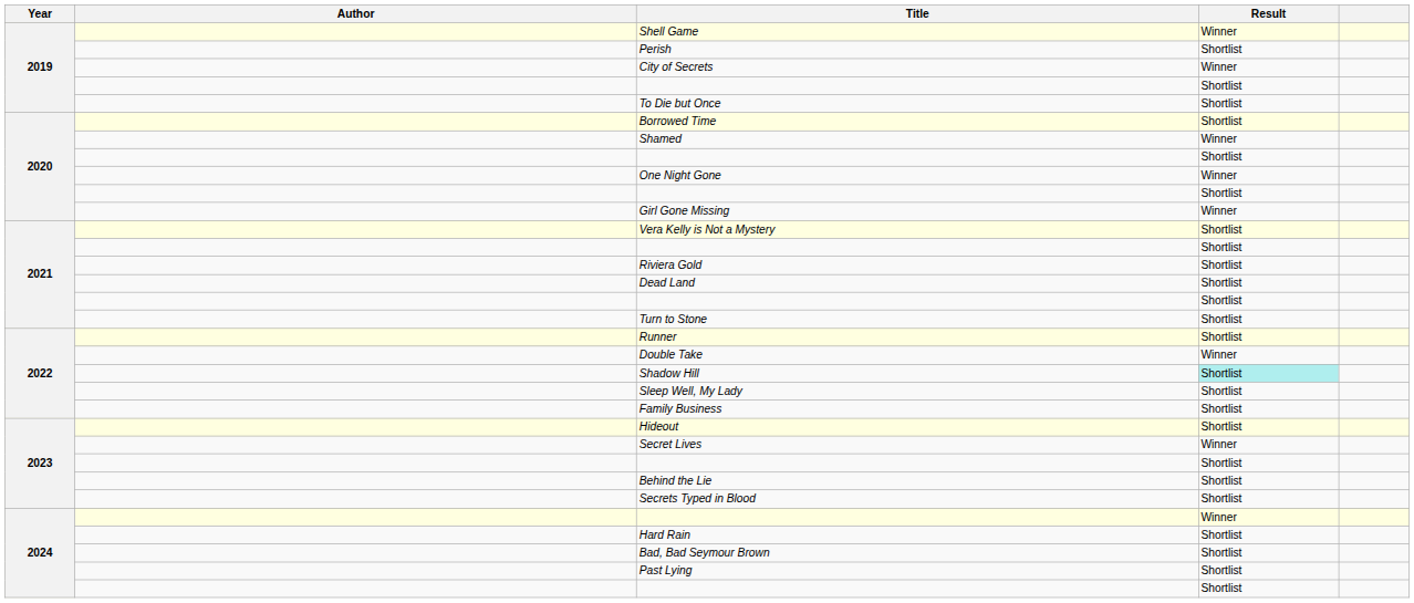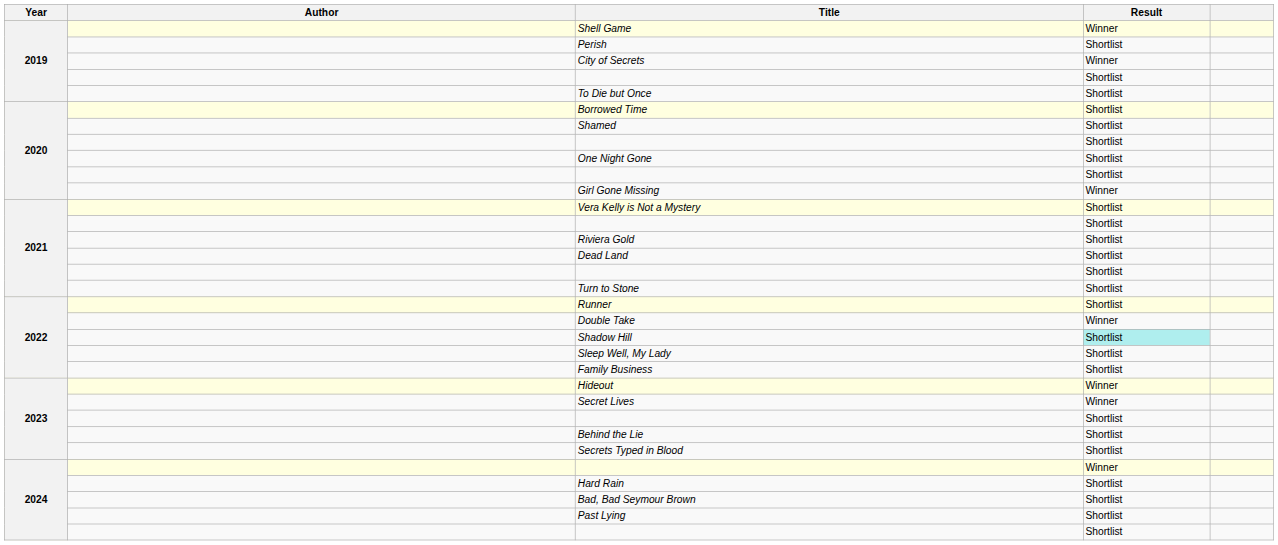 <table class="wikitable sortable mw-collapsible" style="width:100%">
 <tr>
 <th width="5%" scope="col">Year</th>
 <th width="40%" scope="col">Author</th>
 <th width="40%" scope="col">Title</th>
 <th width="10%" scope="col">Result</th>
 <th width="5%" scope="col"></th>
 </tr>
 <tr style="background:lightyellow">
 <th rowspan="5">2019</th>
 <td></td>
 <td><em>Shell Game</em></td>
 <td>Winner</td>
 <td></td>
 </tr>
 <tr>
 <td></td>
 <td><em>Perish</em></td>
 <td>Shortlist</td>
 <td></td>
 </tr>
 <tr>
 <td></td>
 <td><em>City of Secrets</em></td>
 <td>Winner</td>
 <td></td>
 </tr>
 <tr>
 <td></td>
 <td></td>
 <td>Shortlist</td>
 <td></td>
 </tr>
 <tr>
 <td></td>
 <td><em>To Die but Once</em></td>
 <td>Shortlist</td>
 <td></td>
 </tr>
 <tr style="background:lightyellow">
 <th rowspan="6">2020</th>
 <td></td>
 <td><em>Borrowed Time</em></td>
 <td>Shortlist</td>
 <td></td>
 </tr>
 <tr>
 <td></td>
 <td><em>Shamed</em></td>
-<td>Winner</td>
+<td>Shortlist</td>
 <td></td>
 </tr>
 <tr>
 <td></td>
 <td></td>
 <td>Shortlist</td>
 <td></td>
 </tr>
 <tr>
 <td></td>
 <td><em>One Night Gone</em></td>
-<td>Winner</td>
+<td>Shortlist</td>
 <td></td>
 </tr>
 <tr>
 <td></td>
 <td></td>
 <td>Shortlist</td>
 <td></td>
 </tr>
 <tr>
 <td></td>
 <td><em>Girl Gone Missing</em></td>
 <td>Winner</td>
 <td></td>
 </tr>
 <tr style="background:lightyellow">
 <th rowspan="6">2021</th>
 <td></td>
 <td><em>Vera Kelly is Not a Mystery</em></td>
 <td>Shortlist</td>
 <td></td>
 </tr>
 <tr>
 <td></td>
 <td></td>
 <td>Shortlist</td>
 <td></td>
 </tr>
 <tr>
 <td></td>
 <td><em>Riviera Gold</em></td>
 <td>Shortlist</td>
 <td></td>
 </tr>
 <tr>
 <td></td>
 <td><em>Dead Land</em></td>
 <td>Shortlist</td>
 <td></td>
 </tr>
 <tr>
 <td></td>
 <td></td>
 <td>Shortlist</td>
 <td></td>
 </tr>
 <tr>
 <td></td>
 <td><em>Turn to Stone</em></td>
 <td>Shortlist</td>
 <td></td>
 </tr>
 <tr style="background:lightyellow">
 <th rowspan="5">2022</th>
 <td></td>
 <td><em>Runner</em></td>
 <td>Shortlist</td>
 <td></td>
 </tr>
 <tr>
 <td></td>
 <td><em>Double Take</em></td>
 <td>Winner</td>
 <td></td>
 </tr>
 <tr>
 <td></td>
 <td><em>Shadow Hill</em></td>
 <td style="background: paleturquoise;">Shortlist</td>
 <td></td>
 </tr>
 <tr>
 <td></td>
 <td><em>Sleep Well, My Lady</em></td>
 <td>Shortlist</td>
 <td></td>
 </tr>
 <tr>
 <td></td>
 <td><em>Family Business</em></td>
 <td>Shortlist</td>
 <td></td>
 </tr>
 <tr style="background:lightyellow">
 <th rowspan="5">2023</th>
 <td></td>
 <td><em>Hideout</em></td>
-<td>Shortlist</td>
+<td>Winner</td>
 <td></td>
 </tr>
 <tr>
 <td></td>
 <td><em>Secret Lives</em></td>
 <td>Winner</td>
 <td></td>
 </tr>
 <tr>
 <td></td>
 <td></td>
 <td>Shortlist</td>
 <td></td>
 </tr>
 <tr>
 <td></td>
 <td><em>Behind the Lie</em></td>
 <td>Shortlist</td>
 <td></td>
 </tr>
 <tr>
 <td></td>
 <td><em>Secrets Typed in Blood</em></td>
 <td>Shortlist</td>
 <td></td>
 </tr>
 <tr style="background:lightyellow">
 <th rowspan="5">2024</th>
 <td></td>
 <td></td>
 <td>Winner</td>
 <td></td>
 </tr>
 <tr>
 <td></td>
 <td><em>Hard Rain</em></td>
 <td>Shortlist</td>
 <td></td>
 </tr>
 <tr>
 <td></td>
 <td><em>Bad, Bad Seymour Brown</em></td>
 <td>Shortlist</td>
 <td></td>
 </tr>
 <tr>
 <td></td>
 <td><em>Past Lying</em></td>
 <td>Shortlist</td>
 <td></td>
 </tr>
 <tr>
 <td></td>
 <td></td>
 <td>Shortlist</td>
 <td></td>
 </tr>
 </table>
